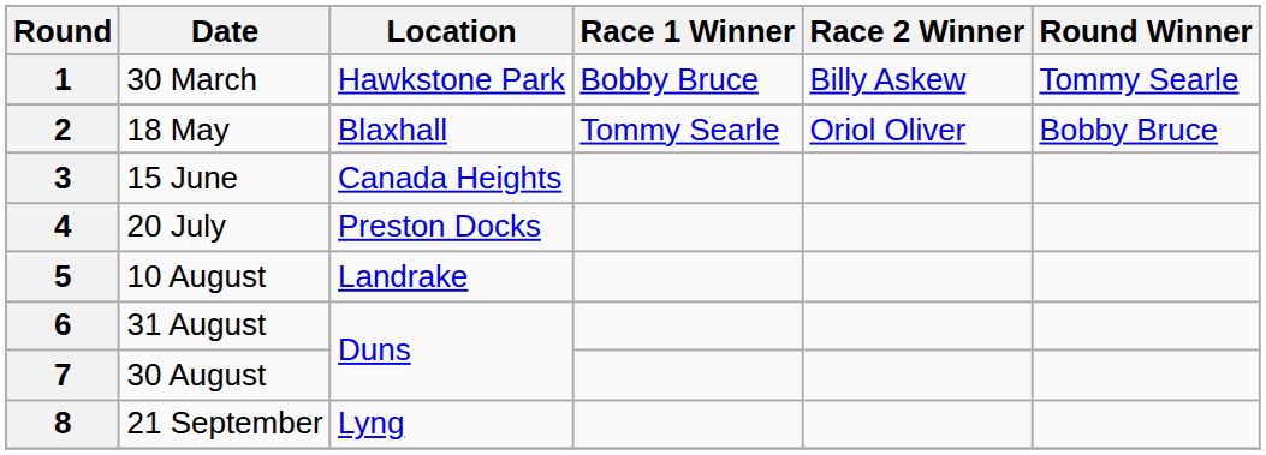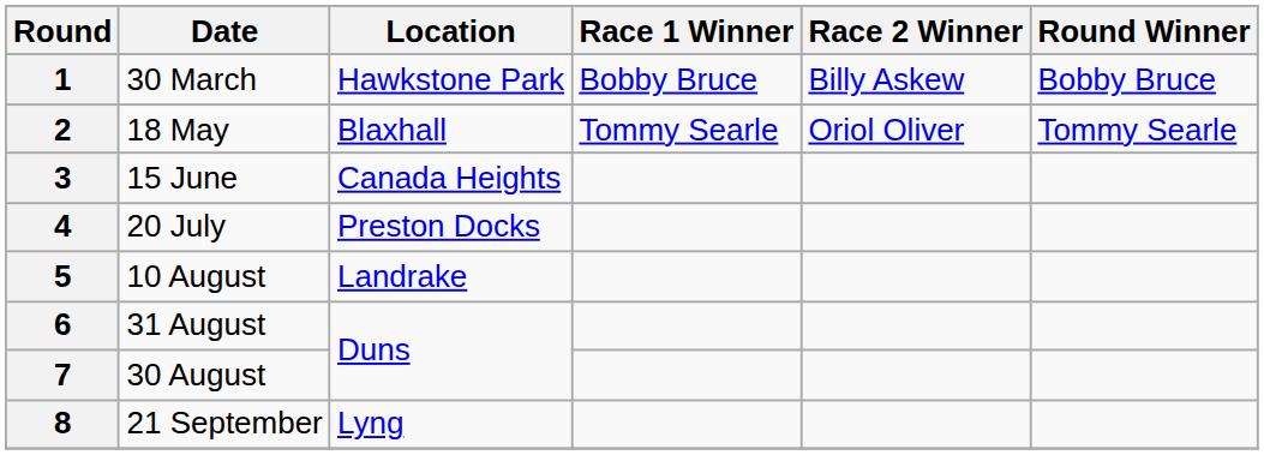 <table class="wikitable" style="font-size: 85%;">
 <tr>
 <th>Round</th>
 <th>Date</th>
 <th>Location</th>
 <th>Race 1 Winner</th>
 <th>Race 2 Winner</th>
 <th>Round Winner</th>
 </tr>
 <tr>
 <th>1</th>
 <td>30 March</td>
 <td><a href='#'>Hawkstone Park</a></td>
 <td> <a href='#'>Bobby Bruce</a></td>
 <td> <a href='#'>Billy Askew</a></td>
-<td> <a href='#'>Tommy Searle</a></td>
+<td> <a href='#'>Bobby Bruce</a></td>
 </tr>
 <tr>
 <th>2</th>
 <td>18 May</td>
 <td><a href='#'>Blaxhall</a></td>
 <td> <a href='#'>Tommy Searle</a></td>
 <td> <a href='#'>Oriol Oliver</a></td>
-<td> <a href='#'>Bobby Bruce</a></td>
+<td> <a href='#'>Tommy Searle</a></td>
 </tr>
 <tr>
 <th>3</th>
 <td>15 June</td>
 <td><a href='#'>Canada Heights</a></td>
 <td></td>
 <td></td>
 <td></td>
 </tr>
 <tr>
 <th>4</th>
 <td>20 July</td>
 <td><a href='#'>Preston Docks</a></td>
 <td></td>
 <td></td>
 <td></td>
 </tr>
 <tr>
 <th>5</th>
 <td>10 August</td>
 <td><a href='#'>Landrake</a></td>
 <td></td>
 <td></td>
 <td></td>
 </tr>
 <tr>
 <th>6</th>
 <td>31 August</td>
 <td rowspan=2><a href='#'>Duns</a></td>
 <td></td>
 <td></td>
 <td></td>
 </tr>
 <tr>
 <th>7</th>
 <td>30 August</td>
 <td></td>
 <td></td>
 <td></td>
 </tr>
 <tr>
 <th>8</th>
 <td>21 September</td>
 <td><a href='#'>Lyng</a></td>
 <td></td>
 <td></td>
 <td></td>
 </tr>
 <tr>
 </tr>
 </table>
